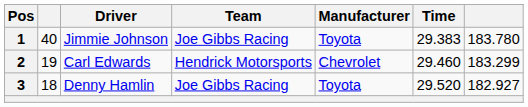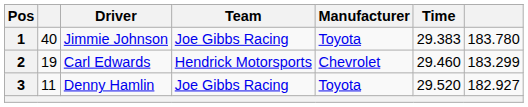 <table class="wikitable" style="font-size:95%">
 <tr>
 <th>Pos</th>
 <th></th>
 <th>Driver</th>
 <th>Team</th>
 <th>Manufacturer</th>
 <th>Time</th>
 <th></th>
 </tr>
 <tr>
 <th>1</th>
 <td>40</td>
 <td><a href='#'>Jimmie Johnson</a></td>
 <td><a href='#'>Joe Gibbs Racing</a></td>
 <td><a href='#'>Toyota</a></td>
 <td>29.383</td>
 <td>183.780</td>
 </tr>
 <tr>
 <th>2</th>
 <td>19</td>
 <td><a href='#'>Carl Edwards</a></td>
 <td><a href='#'>Hendrick Motorsports</a></td>
 <td><a href='#'>Chevrolet</a></td>
 <td>29.460</td>
 <td>183.299</td>
 </tr>
 <tr>
 <th>3</th>
-<td>18</td>
+<td>11</td>
 <td><a href='#'>Denny Hamlin</a></td>
 <td><a href='#'>Joe Gibbs Racing</a></td>
 <td><a href='#'>Toyota</a></td>
 <td>29.520</td>
 <td>182.927</td>
 </tr>
 <tr>
 <th colspan="7"></th>
 </tr>
 </table>
